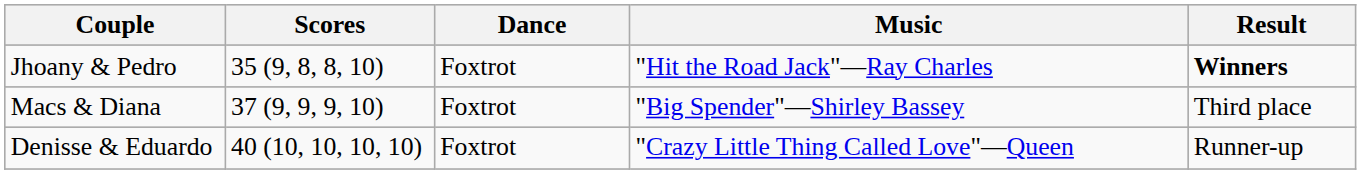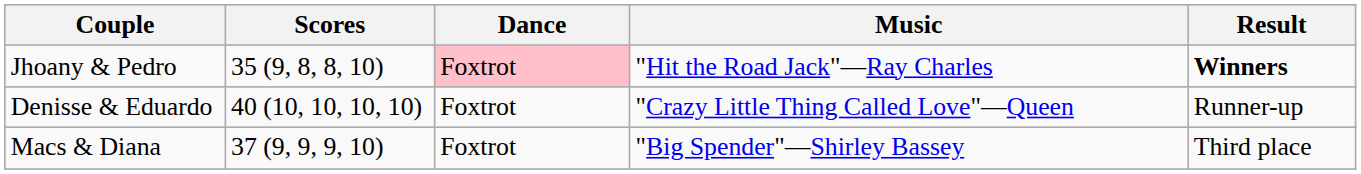 <table class="wikitable sortable" style="width:95%; white-space:nowrap;">
 <tr>
 <th style="width:15%;">Couple</th>
 <th style="width:14%;">Scores</th>
 <th style="width:14%;">Dance</th>
 <th style="width:40%;">Music</th>
 <th style="width:12%;">Result</th>
 </tr>
 <tr>
 <td>Jhoany & Pedro</td>
 <td>35 (9, 8, 8, 10)</td>
-<td>Foxtrot</td>
+<td style="background: pink;">Foxtrot</td>
 <td>"<a href='#'>Hit the Road Jack</a>"—<a href='#'>Ray Charles</a></td>
 <td><strong>Winners</strong></td>
+</tr>
+<tr>
+<td>Denisse & Eduardo</td>
+<td>40 (10, 10, 10, 10)</td>
+<td>Foxtrot</td>
+<td>"<a href='#'>Crazy Little Thing Called Love</a>"—<a href='#'>Queen</a></td>
+<td>Runner-up</td>
 </tr>
 <tr>
 <td>Macs & Diana</td>
 <td>37 (9, 9, 9, 10)</td>
 <td>Foxtrot</td>
 <td>"<a href='#'>Big Spender</a>"—<a href='#'>Shirley Bassey</a></td>
 <td>Third place</td>
 </tr>
-<tr>
-<td>Denisse & Eduardo</td>
-<td>40 (10, 10, 10, 10)</td>
-<td>Foxtrot</td>
-<td>"<a href='#'>Crazy Little Thing Called Love</a>"—<a href='#'>Queen</a></td>
-<td>Runner-up</td>
-</tr>
 </table>
